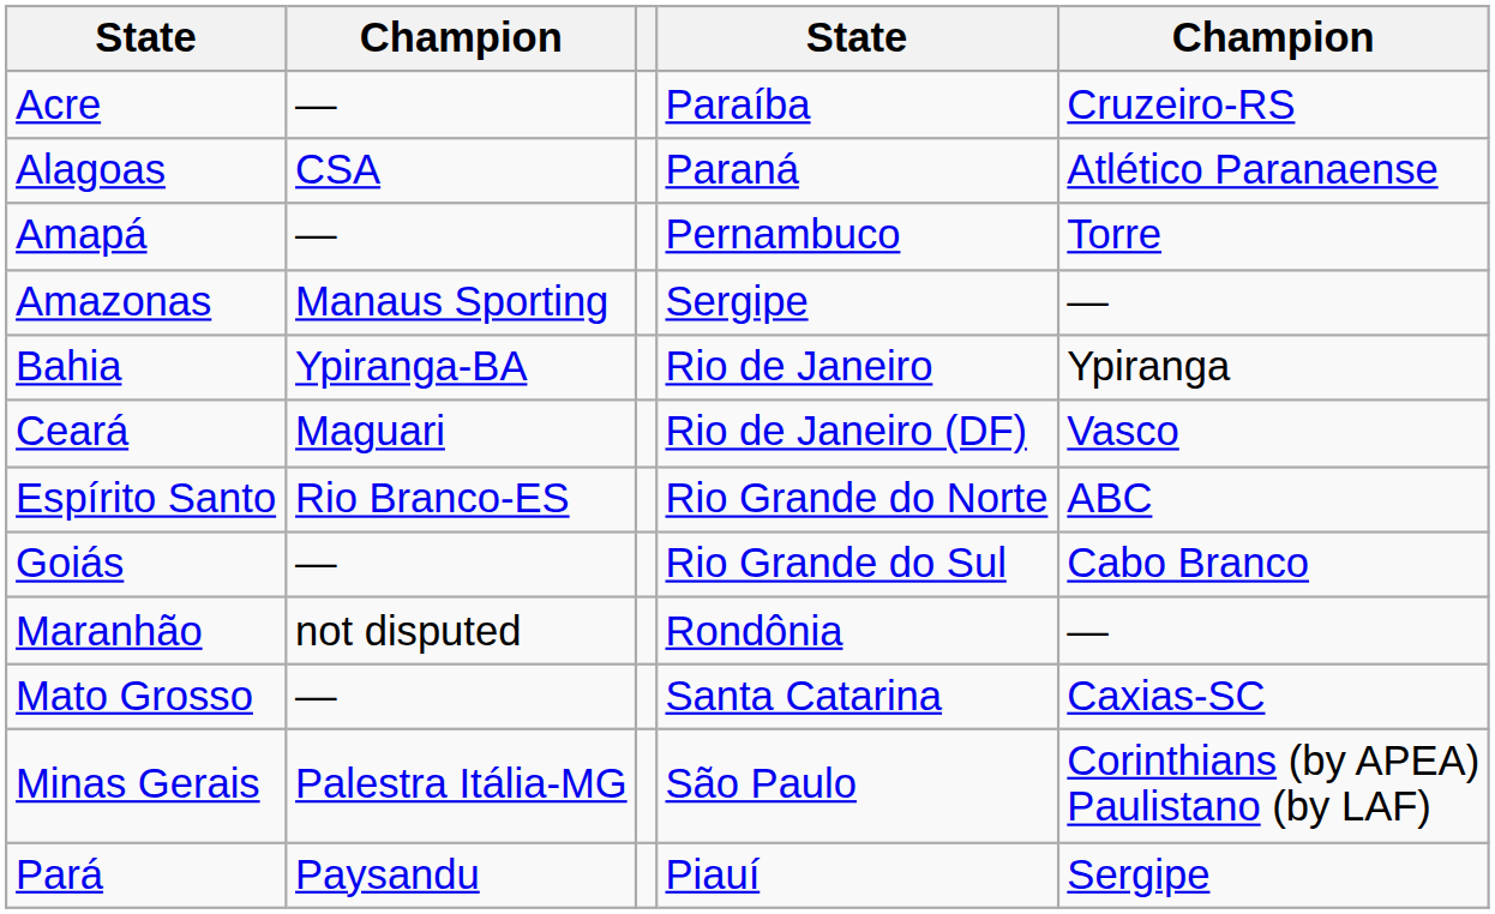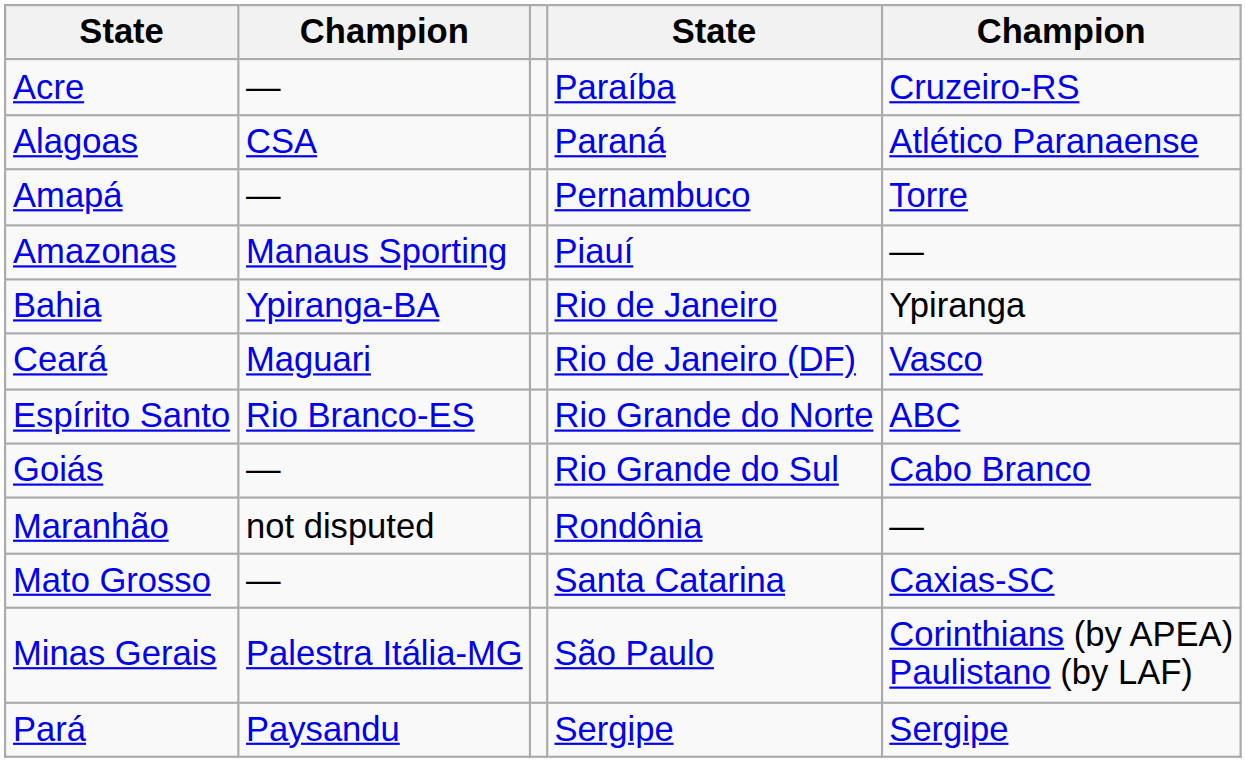 <table class="wikitable">
 <tr>
 <th>State</th>
 <th>Champion</th>
 <th></th>
 <th>State</th>
 <th>Champion</th>
 </tr>
 <tr>
 <td><a href='#'>Acre</a></td>
 <td>—</td>
 <td></td>
 <td><a href='#'>Paraíba</a></td>
 <td><a href='#'>Cruzeiro-RS</a></td>
 </tr>
 <tr>
 <td><a href='#'>Alagoas</a></td>
 <td><a href='#'>CSA</a></td>
 <td></td>
 <td><a href='#'>Paraná</a></td>
 <td><a href='#'>Atlético Paranaense</a></td>
 </tr>
 <tr>
 <td><a href='#'>Amapá</a></td>
 <td>—</td>
 <td></td>
 <td><a href='#'>Pernambuco</a></td>
 <td><a href='#'>Torre</a></td>
 </tr>
 <tr>
 <td><a href='#'>Amazonas</a></td>
 <td><a href='#'>Manaus Sporting</a></td>
 <td></td>
-<td><a href='#'>Sergipe</a></td>
+<td><a href='#'>Piauí</a></td>
 <td>—</td>
 </tr>
 <tr>
 <td><a href='#'>Bahia</a></td>
 <td><a href='#'>Ypiranga-BA</a></td>
 <td></td>
 <td><a href='#'>Rio de Janeiro</a></td>
 <td>Ypiranga</td>
 </tr>
 <tr>
 <td><a href='#'>Ceará</a></td>
 <td><a href='#'>Maguari</a></td>
 <td></td>
 <td><a href='#'>Rio de Janeiro (DF)</a></td>
 <td><a href='#'>Vasco</a></td>
 </tr>
 <tr>
 <td><a href='#'>Espírito Santo</a></td>
 <td><a href='#'>Rio Branco-ES</a></td>
 <td></td>
 <td><a href='#'>Rio Grande do Norte</a></td>
 <td><a href='#'>ABC</a></td>
 </tr>
 <tr>
 <td><a href='#'>Goiás</a></td>
 <td>—</td>
 <td></td>
 <td><a href='#'>Rio Grande do Sul</a></td>
 <td><a href='#'>Cabo Branco</a></td>
 </tr>
 <tr>
 <td><a href='#'>Maranhão</a></td>
 <td>not disputed</td>
 <td></td>
 <td><a href='#'>Rondônia</a></td>
 <td>—</td>
 </tr>
 <tr>
 <td><a href='#'>Mato Grosso</a></td>
 <td>—</td>
 <td></td>
 <td><a href='#'>Santa Catarina</a></td>
 <td><a href='#'>Caxias-SC</a></td>
 </tr>
 <tr>
 <td><a href='#'>Minas Gerais</a></td>
 <td><a href='#'>Palestra Itália-MG</a></td>
 <td></td>
 <td><a href='#'>São Paulo</a></td>
 <td><a href='#'>Corinthians</a> (by APEA)<br><a href='#'>Paulistano</a> (by LAF)</td>
 </tr>
 <tr>
 <td><a href='#'>Pará</a></td>
 <td><a href='#'>Paysandu</a></td>
 <td></td>
-<td><a href='#'>Piauí</a></td>
+<td><a href='#'>Sergipe</a></td>
 <td><a href='#'>Sergipe</a></td>
 </tr>
 </table>
